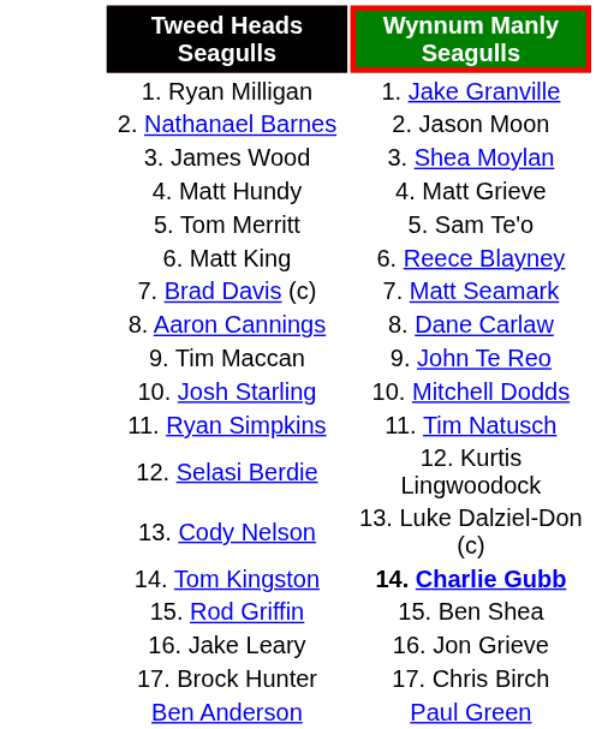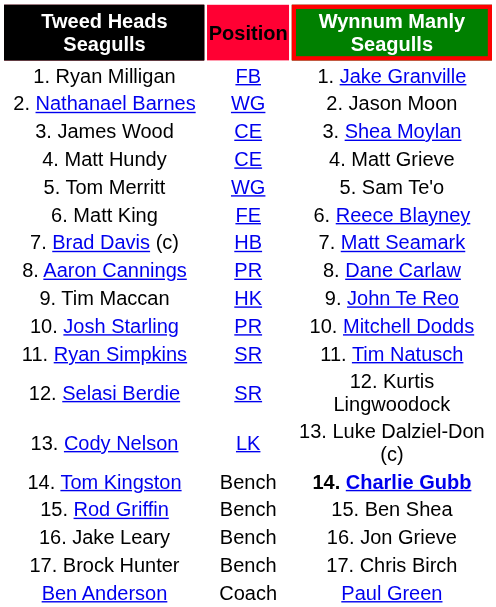 <table style="float:right; font-size:90%; text-align:center; margin-left:1em;">
 <tr style="background:#f03;">
 <th align="centre" width="136" style="border: 3px solid black; background: black; color: white">Tweed Heads Seagulls</th>
+<th style="width:40px;">Position</th>
 <th align="centre" width="136" style="border: 3px solid red; background: green; color: white">Wynnum Manly Seagulls</th>
 </tr>
 <tr>
 <td>1. Ryan Milligan</td>
+<td><a href='#'>FB</a></td>
 <td>1. <a href='#'>Jake Granville</a></td>
 </tr>
 <tr>
 <td>2. <a href='#'>Nathanael Barnes</a></td>
+<td><a href='#'>WG</a></td>
 <td>2. Jason Moon</td>
 </tr>
 <tr>
 <td>3. James Wood</td>
+<td><a href='#'>CE</a></td>
 <td>3. <a href='#'>Shea Moylan</a></td>
 </tr>
 <tr>
 <td>4. Matt Hundy</td>
+<td><a href='#'>CE</a></td>
 <td>4. Matt Grieve</td>
 </tr>
 <tr>
 <td>5. Tom Merritt</td>
+<td><a href='#'>WG</a></td>
 <td>5. Sam Te'o</td>
 </tr>
 <tr>
 <td>6. Matt King</td>
+<td><a href='#'>FE</a></td>
 <td>6. <a href='#'>Reece Blayney</a></td>
 </tr>
 <tr>
 <td>7. <a href='#'>Brad Davis</a> (c)</td>
+<td><a href='#'>HB</a></td>
 <td>7. <a href='#'>Matt Seamark</a></td>
 </tr>
 <tr>
 <td>8. <a href='#'>Aaron Cannings</a></td>
+<td><a href='#'>PR</a></td>
 <td>8. <a href='#'>Dane Carlaw</a></td>
 </tr>
 <tr>
 <td>9. Tim Maccan</td>
+<td><a href='#'>HK</a></td>
 <td>9. <a href='#'>John Te Reo</a></td>
 </tr>
 <tr>
 <td>10. <a href='#'>Josh Starling</a></td>
+<td><a href='#'>PR</a></td>
 <td>10. <a href='#'>Mitchell Dodds</a></td>
 </tr>
 <tr>
 <td>11. <a href='#'>Ryan Simpkins</a></td>
+<td><a href='#'>SR</a></td>
 <td>11. <a href='#'>Tim Natusch</a></td>
 </tr>
 <tr>
 <td>12. <a href='#'>Selasi Berdie</a></td>
+<td><a href='#'>SR</a></td>
 <td>12. Kurtis Lingwoodock</td>
 </tr>
 <tr>
 <td>13. <a href='#'>Cody Nelson</a></td>
+<td><a href='#'>LK</a></td>
 <td>13. Luke Dalziel-Don (c)</td>
 </tr>
 <tr>
 <td>14. <a href='#'>Tom Kingston</a></td>
+<td>Bench</td>
 <td><strong>14. <a href='#'>Charlie Gubb</a></strong></td>
 </tr>
 <tr>
 <td>15. <a href='#'>Rod Griffin</a></td>
+<td>Bench</td>
 <td>15. Ben Shea</td>
 </tr>
 <tr>
 <td>16. Jake Leary</td>
+<td>Bench</td>
 <td>16. Jon Grieve</td>
 </tr>
 <tr>
 <td>17. Brock Hunter</td>
+<td>Bench</td>
 <td>17. Chris Birch</td>
 </tr>
 <tr>
 <td><a href='#'>Ben Anderson</a></td>
+<td>Coach</td>
 <td><a href='#'>Paul Green</a></td>
 </tr>
 </table>
